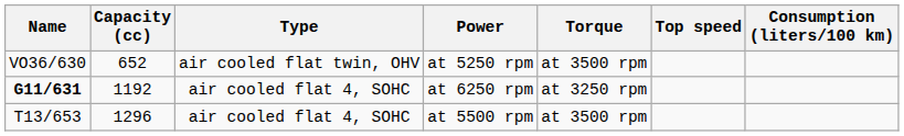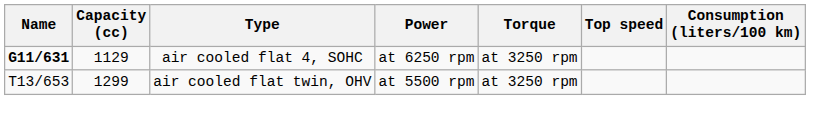 <table class="wikitable" style="text-align:center; font-size:91%;">
 <tr>
 <th>Name</th>
 <th>Capacity<br>(cc)</th>
 <th>Type</th>
 <th>Power</th>
 <th>Torque</th>
 <th>Top speed</th>
 <th>Consumption<br>(liters/100 km)</th>
 </tr>
 <tr>
-<td>VO36/630</td>
-<td>652</td>
-<td>air cooled flat twin,  OHV</td>
-<td> at 5250 rpm</td>
-<td> at 3500 rpm</td>
-<td></td>
-<td></td>
-</tr>
-<tr>
 <td><strong>G11/631</strong></td>
-<td>1192</td>
+<td>1129</td>
 <td>air cooled flat  4,  SOHC</td>
 <td> at 6250 rpm</td>
 <td> at 3250 rpm</td>
 <td></td>
 <td></td>
 </tr>
 <tr>
 <td>T13/653</td>
-<td>1296</td>
-<td>air cooled flat  4,  SOHC</td>
+<td>1299</td>
+<td>air cooled flat twin,  OHV</td>
 <td> at 5500 rpm</td>
-<td> at 3500 rpm</td>
+<td> at 3250 rpm</td>
 <td></td>
 <td></td>
 </tr>
 </table>
